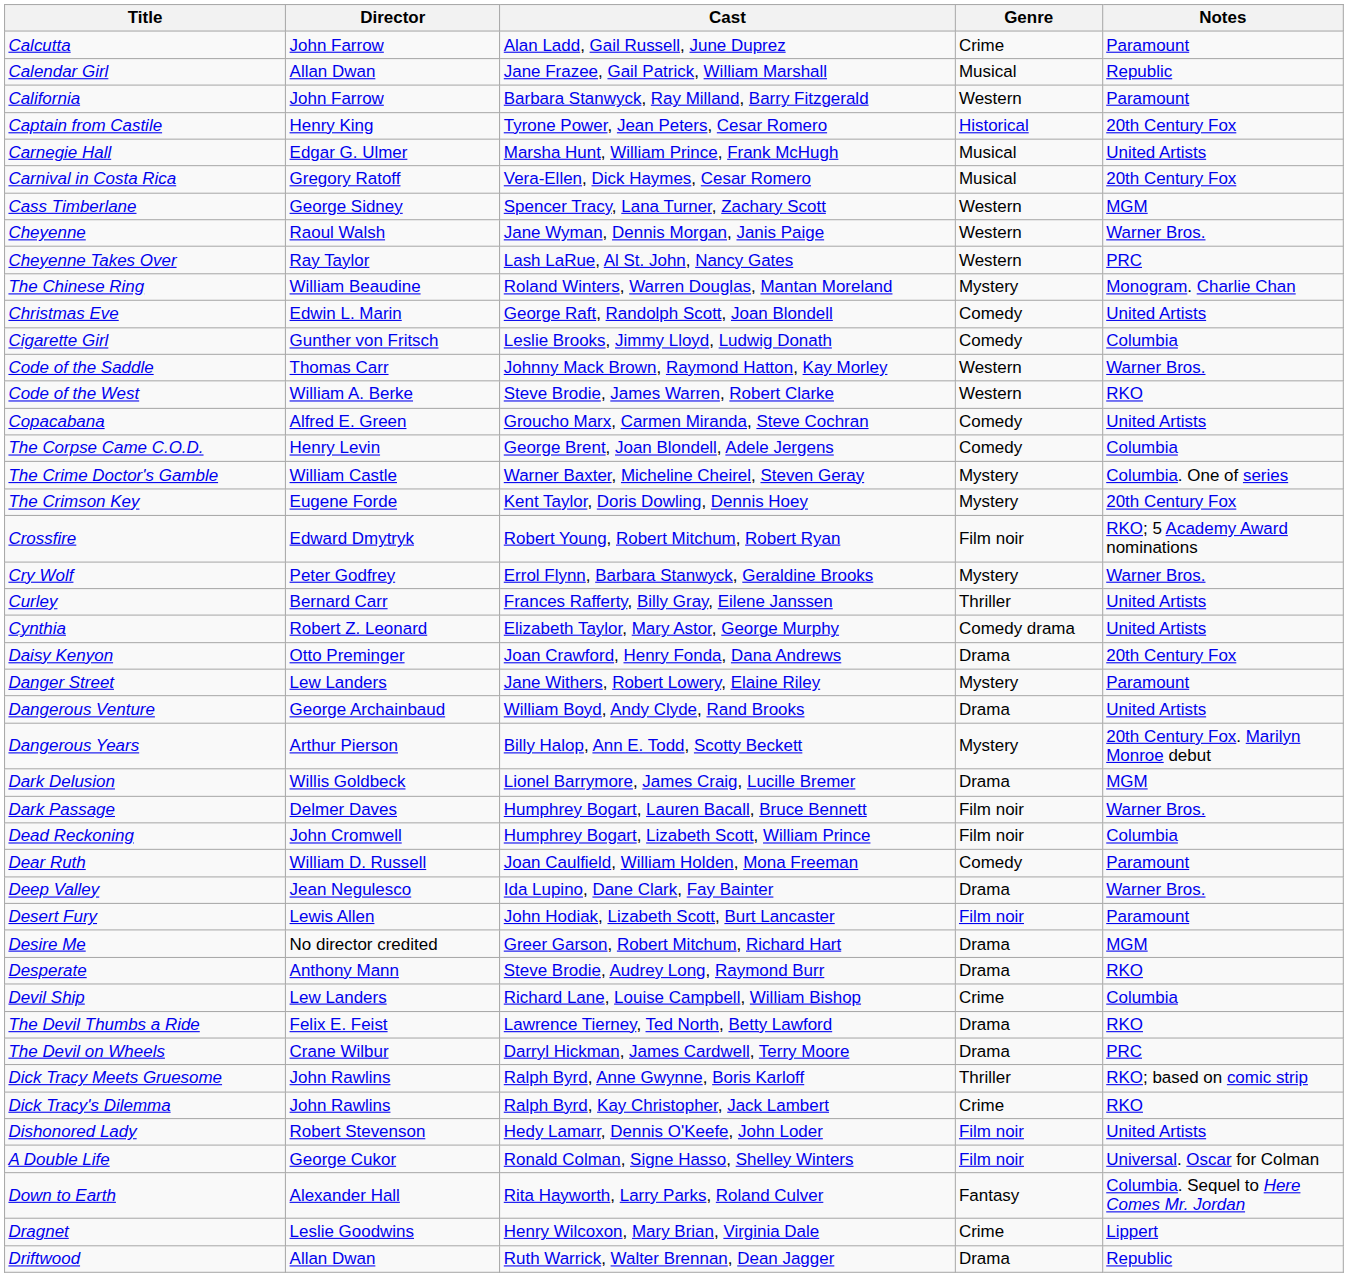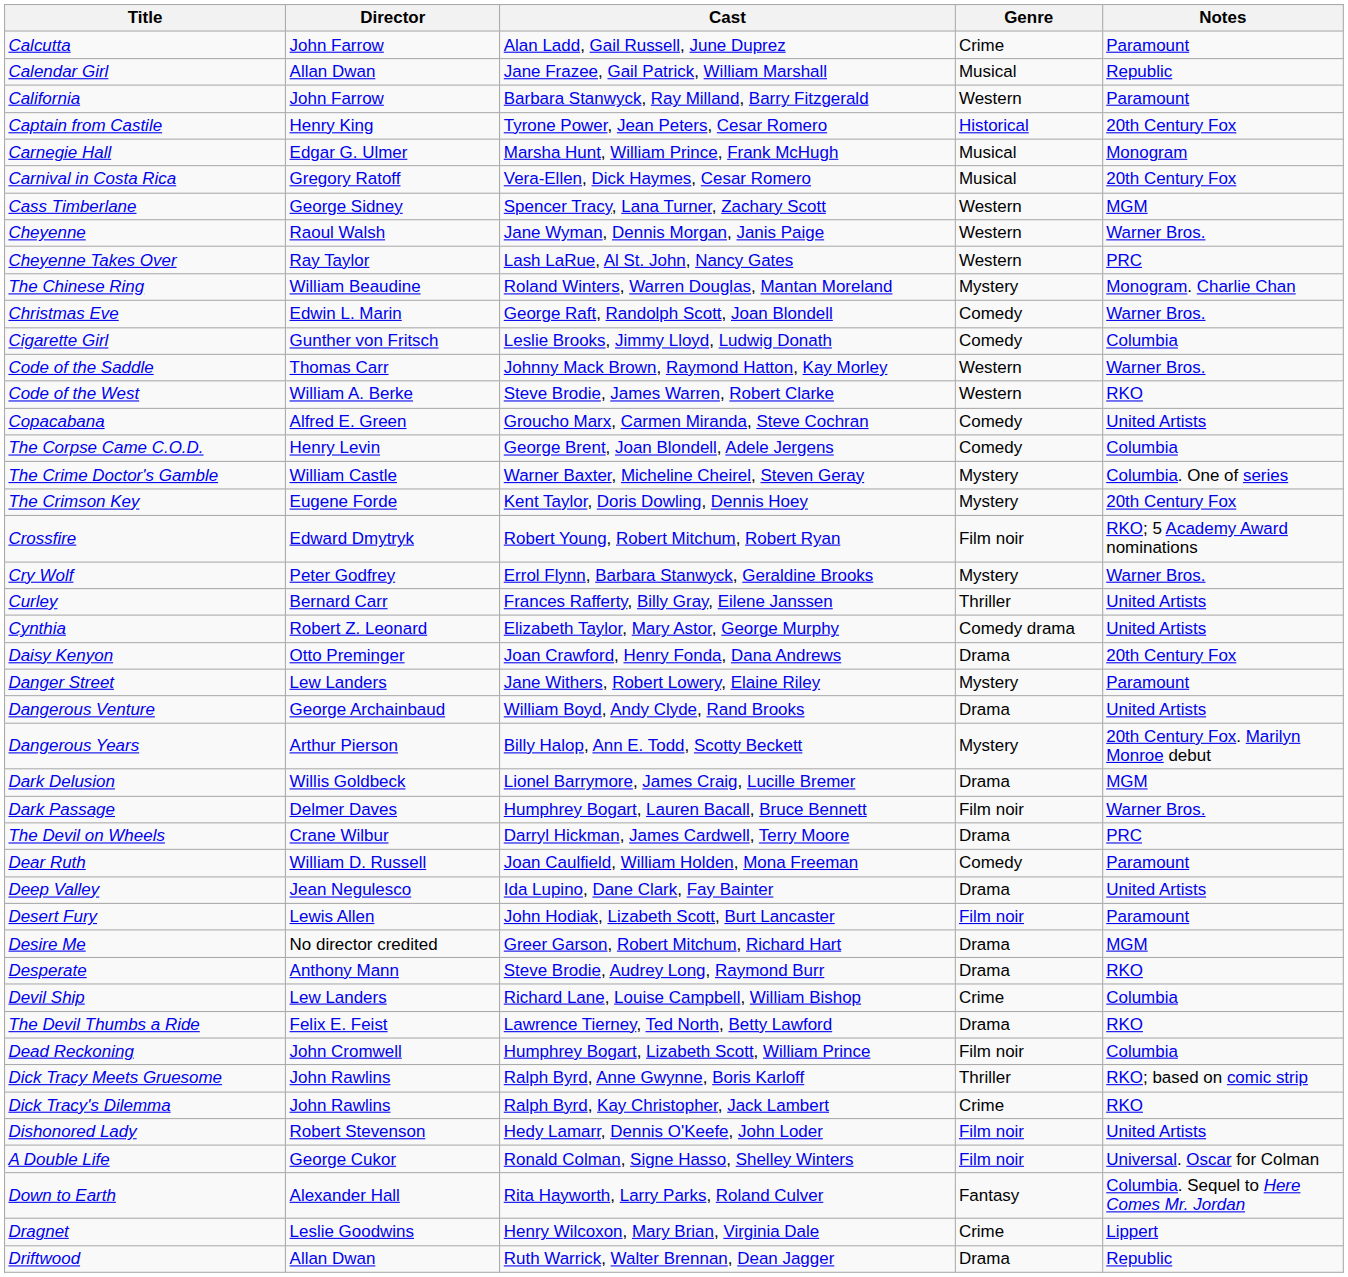 <table class="wikitable" style="width:100%;">
 <tr>
 <th style="width:21%;">Title</th>
 <th style="width:16%;">Director</th>
 <th style="width:34%;">Cast</th>
 <th style="width:11%;">Genre</th>
 <th style="width:18%;">Notes</th>
 </tr>
 <tr>
 <td><em><a href='#'>Calcutta</a></em></td>
 <td><a href='#'>John Farrow</a></td>
 <td><a href='#'>Alan Ladd</a>, <a href='#'>Gail Russell</a>, <a href='#'>June Duprez</a></td>
 <td>Crime</td>
 <td><a href='#'>Paramount</a></td>
 </tr>
 <tr>
 <td><em><a href='#'>Calendar Girl</a></em></td>
 <td><a href='#'>Allan Dwan</a></td>
 <td><a href='#'>Jane Frazee</a>, <a href='#'>Gail Patrick</a>, <a href='#'>William Marshall</a></td>
 <td>Musical</td>
 <td><a href='#'>Republic</a></td>
 </tr>
 <tr>
 <td><em><a href='#'>California</a></em></td>
 <td><a href='#'>John Farrow</a></td>
 <td><a href='#'>Barbara Stanwyck</a>, <a href='#'>Ray Milland</a>, <a href='#'>Barry Fitzgerald</a></td>
 <td>Western</td>
 <td><a href='#'>Paramount</a></td>
 </tr>
 <tr>
 <td><em><a href='#'>Captain from Castile</a></em></td>
 <td><a href='#'>Henry King</a></td>
 <td><a href='#'>Tyrone Power</a>, <a href='#'>Jean Peters</a>, <a href='#'>Cesar Romero</a></td>
 <td><a href='#'>Historical</a></td>
 <td><a href='#'>20th Century Fox</a></td>
 </tr>
 <tr>
 <td><em><a href='#'>Carnegie Hall</a></em></td>
 <td><a href='#'>Edgar G. Ulmer</a></td>
 <td><a href='#'>Marsha Hunt</a>, <a href='#'>William Prince</a>, <a href='#'>Frank McHugh</a></td>
 <td>Musical</td>
-<td><a href='#'>United Artists</a></td>
+<td><a href='#'>Monogram</a></td>
 </tr>
 <tr>
 <td><em><a href='#'>Carnival in Costa Rica</a></em></td>
 <td><a href='#'>Gregory Ratoff</a></td>
 <td><a href='#'>Vera-Ellen</a>, <a href='#'>Dick Haymes</a>, <a href='#'>Cesar Romero</a></td>
 <td>Musical</td>
 <td><a href='#'>20th Century Fox</a></td>
 </tr>
 <tr>
 <td><em><a href='#'>Cass Timberlane</a></em></td>
 <td><a href='#'>George Sidney</a></td>
 <td><a href='#'>Spencer Tracy</a>, <a href='#'>Lana Turner</a>, <a href='#'>Zachary Scott</a></td>
 <td>Western</td>
 <td><a href='#'>MGM</a></td>
 </tr>
 <tr>
 <td><em><a href='#'>Cheyenne</a></em></td>
 <td><a href='#'>Raoul Walsh</a></td>
 <td><a href='#'>Jane Wyman</a>, <a href='#'>Dennis Morgan</a>, <a href='#'>Janis Paige</a></td>
 <td>Western</td>
 <td><a href='#'>Warner Bros.</a></td>
 </tr>
 <tr>
 <td><em><a href='#'>Cheyenne Takes Over</a></em></td>
 <td><a href='#'>Ray Taylor</a></td>
 <td><a href='#'>Lash LaRue</a>, <a href='#'>Al St. John</a>, <a href='#'>Nancy Gates</a></td>
 <td>Western</td>
 <td><a href='#'>PRC</a></td>
 </tr>
 <tr>
 <td><em><a href='#'>The Chinese Ring</a></em></td>
 <td><a href='#'>William Beaudine</a></td>
 <td><a href='#'>Roland Winters</a>, <a href='#'>Warren Douglas</a>, <a href='#'>Mantan Moreland</a></td>
 <td>Mystery</td>
 <td><a href='#'>Monogram</a>. <a href='#'>Charlie Chan</a></td>
 </tr>
 <tr>
 <td><em><a href='#'>Christmas Eve</a></em></td>
 <td><a href='#'>Edwin L. Marin</a></td>
 <td><a href='#'>George Raft</a>, <a href='#'>Randolph Scott</a>, <a href='#'>Joan Blondell</a></td>
 <td>Comedy</td>
-<td><a href='#'>United Artists</a></td>
+<td><a href='#'>Warner Bros.</a></td>
 </tr>
 <tr>
 <td><em><a href='#'>Cigarette Girl</a></em></td>
 <td><a href='#'>Gunther von Fritsch</a></td>
 <td><a href='#'>Leslie Brooks</a>, <a href='#'>Jimmy Lloyd</a>, <a href='#'>Ludwig Donath</a></td>
 <td>Comedy</td>
 <td><a href='#'>Columbia</a></td>
 </tr>
 <tr>
 <td><em><a href='#'>Code of the Saddle</a></em></td>
 <td><a href='#'>Thomas Carr</a></td>
 <td><a href='#'>Johnny Mack Brown</a>, <a href='#'>Raymond Hatton</a>, <a href='#'>Kay Morley</a></td>
 <td>Western</td>
 <td><a href='#'>Warner Bros.</a></td>
 </tr>
 <tr>
 <td><em><a href='#'>Code of the West</a></em></td>
 <td><a href='#'>William A. Berke</a></td>
 <td><a href='#'>Steve Brodie</a>, <a href='#'>James Warren</a>, <a href='#'>Robert Clarke</a></td>
 <td>Western</td>
 <td><a href='#'>RKO</a></td>
 </tr>
 <tr>
 <td><em><a href='#'>Copacabana</a></em></td>
 <td><a href='#'>Alfred E. Green</a></td>
 <td><a href='#'>Groucho Marx</a>, <a href='#'>Carmen Miranda</a>, <a href='#'>Steve Cochran</a></td>
 <td>Comedy</td>
 <td><a href='#'>United Artists</a></td>
 </tr>
 <tr>
 <td><em><a href='#'>The Corpse Came C.O.D.</a></em></td>
 <td><a href='#'>Henry Levin</a></td>
 <td><a href='#'>George Brent</a>, <a href='#'>Joan Blondell</a>, <a href='#'>Adele Jergens</a></td>
 <td>Comedy</td>
 <td><a href='#'>Columbia</a></td>
 </tr>
 <tr>
 <td><em><a href='#'>The Crime Doctor's Gamble</a></em></td>
 <td><a href='#'>William Castle</a></td>
 <td><a href='#'>Warner Baxter</a>, <a href='#'>Micheline Cheirel</a>, <a href='#'>Steven Geray</a></td>
 <td>Mystery</td>
 <td><a href='#'>Columbia</a>. One of <a href='#'>series</a></td>
 </tr>
 <tr>
 <td><em><a href='#'>The Crimson Key</a></em></td>
 <td><a href='#'>Eugene Forde</a></td>
 <td><a href='#'>Kent Taylor</a>, <a href='#'>Doris Dowling</a>, <a href='#'>Dennis Hoey</a></td>
 <td>Mystery</td>
 <td><a href='#'>20th Century Fox</a></td>
 </tr>
 <tr>
 <td><em><a href='#'>Crossfire</a></em></td>
 <td><a href='#'>Edward Dmytryk</a></td>
 <td><a href='#'>Robert Young</a>, <a href='#'>Robert Mitchum</a>, <a href='#'>Robert Ryan</a></td>
 <td>Film noir</td>
 <td><a href='#'>RKO</a>; 5 <a href='#'>Academy Award</a> nominations</td>
 </tr>
 <tr>
 <td><em><a href='#'>Cry Wolf</a></em></td>
 <td><a href='#'>Peter Godfrey</a></td>
 <td><a href='#'>Errol Flynn</a>, <a href='#'>Barbara Stanwyck</a>, <a href='#'>Geraldine Brooks</a></td>
 <td>Mystery</td>
 <td><a href='#'>Warner Bros.</a></td>
 </tr>
 <tr>
 <td><em><a href='#'>Curley</a></em></td>
 <td><a href='#'>Bernard Carr</a></td>
 <td><a href='#'>Frances Rafferty</a>, <a href='#'>Billy Gray</a>, <a href='#'>Eilene Janssen</a></td>
 <td>Thriller</td>
 <td><a href='#'>United Artists</a></td>
 </tr>
 <tr>
 <td><em><a href='#'>Cynthia</a></em></td>
 <td><a href='#'>Robert Z. Leonard</a></td>
 <td><a href='#'>Elizabeth Taylor</a>, <a href='#'>Mary Astor</a>, <a href='#'>George Murphy</a></td>
 <td>Comedy drama</td>
 <td><a href='#'>United Artists</a></td>
 </tr>
 <tr>
 <td><em><a href='#'>Daisy Kenyon</a></em></td>
 <td><a href='#'>Otto Preminger</a></td>
 <td><a href='#'>Joan Crawford</a>, <a href='#'>Henry Fonda</a>, <a href='#'>Dana Andrews</a></td>
 <td>Drama</td>
 <td><a href='#'>20th Century Fox</a></td>
 </tr>
 <tr>
 <td><em><a href='#'>Danger Street</a></em></td>
 <td><a href='#'>Lew Landers</a></td>
 <td><a href='#'>Jane Withers</a>, <a href='#'>Robert Lowery</a>, <a href='#'>Elaine Riley</a></td>
 <td>Mystery</td>
 <td><a href='#'>Paramount</a></td>
 </tr>
 <tr>
 <td><em><a href='#'>Dangerous Venture</a></em></td>
 <td><a href='#'>George Archainbaud</a></td>
 <td><a href='#'>William Boyd</a>, <a href='#'>Andy Clyde</a>, <a href='#'>Rand Brooks</a></td>
 <td>Drama</td>
 <td><a href='#'>United Artists</a></td>
 </tr>
 <tr>
 <td><em><a href='#'>Dangerous Years</a></em></td>
 <td><a href='#'>Arthur Pierson</a></td>
 <td><a href='#'>Billy Halop</a>, <a href='#'>Ann E. Todd</a>, <a href='#'>Scotty Beckett</a></td>
 <td>Mystery</td>
 <td><a href='#'>20th Century Fox</a>. <a href='#'>Marilyn Monroe</a> debut</td>
 </tr>
 <tr>
 <td><em><a href='#'>Dark Delusion</a></em></td>
 <td><a href='#'>Willis Goldbeck</a></td>
 <td><a href='#'>Lionel Barrymore</a>, <a href='#'>James Craig</a>, <a href='#'>Lucille Bremer</a></td>
 <td>Drama</td>
 <td><a href='#'>MGM</a></td>
 </tr>
 <tr>
 <td><em><a href='#'>Dark Passage</a></em></td>
 <td><a href='#'>Delmer Daves</a></td>
 <td><a href='#'>Humphrey Bogart</a>, <a href='#'>Lauren Bacall</a>, <a href='#'>Bruce Bennett</a></td>
 <td>Film noir</td>
 <td><a href='#'>Warner Bros.</a></td>
 </tr>
 <tr>
-<td><em><a href='#'>Dead Reckoning</a></em></td>
-<td><a href='#'>John Cromwell</a></td>
-<td><a href='#'>Humphrey Bogart</a>, <a href='#'>Lizabeth Scott</a>, <a href='#'>William Prince</a></td>
-<td>Film noir</td>
-<td><a href='#'>Columbia</a></td>
+<td><em><a href='#'>The Devil on Wheels</a></em></td>
+<td><a href='#'>Crane Wilbur</a></td>
+<td><a href='#'>Darryl Hickman</a>, <a href='#'>James Cardwell</a>, <a href='#'>Terry Moore</a></td>
+<td>Drama</td>
+<td><a href='#'>PRC</a></td>
 </tr>
 <tr>
 <td><em><a href='#'>Dear Ruth</a></em></td>
 <td><a href='#'>William D. Russell</a></td>
 <td><a href='#'>Joan Caulfield</a>, <a href='#'>William Holden</a>, <a href='#'>Mona Freeman</a></td>
 <td>Comedy</td>
 <td><a href='#'>Paramount</a></td>
 </tr>
 <tr>
 <td><em><a href='#'>Deep Valley</a></em></td>
 <td><a href='#'>Jean Negulesco</a></td>
 <td><a href='#'>Ida Lupino</a>, <a href='#'>Dane Clark</a>, <a href='#'>Fay Bainter</a></td>
 <td>Drama</td>
-<td><a href='#'>Warner Bros.</a></td>
+<td><a href='#'>United Artists</a></td>
 </tr>
 <tr>
 <td><em><a href='#'>Desert Fury</a></em></td>
 <td><a href='#'>Lewis Allen</a></td>
 <td><a href='#'>John Hodiak</a>, <a href='#'>Lizabeth Scott</a>, <a href='#'>Burt Lancaster</a></td>
 <td><a href='#'>Film noir</a></td>
 <td><a href='#'>Paramount</a></td>
 </tr>
 <tr>
 <td><em><a href='#'>Desire Me</a></em></td>
 <td>No director credited</td>
 <td><a href='#'>Greer Garson</a>, <a href='#'>Robert Mitchum</a>, <a href='#'>Richard Hart</a></td>
 <td>Drama</td>
 <td><a href='#'>MGM</a></td>
 </tr>
 <tr>
 <td><em><a href='#'>Desperate</a></em></td>
 <td><a href='#'>Anthony Mann</a></td>
 <td><a href='#'>Steve Brodie</a>, <a href='#'>Audrey Long</a>, <a href='#'>Raymond Burr</a></td>
 <td>Drama</td>
 <td><a href='#'>RKO</a></td>
 </tr>
 <tr>
 <td><em><a href='#'>Devil Ship</a></em></td>
 <td><a href='#'>Lew Landers</a></td>
 <td><a href='#'>Richard Lane</a>, <a href='#'>Louise Campbell</a>, <a href='#'>William Bishop</a></td>
 <td>Crime</td>
 <td><a href='#'>Columbia</a></td>
 </tr>
 <tr>
 <td><em><a href='#'>The Devil Thumbs a Ride</a></em></td>
 <td><a href='#'>Felix E. Feist</a></td>
 <td><a href='#'>Lawrence Tierney</a>, <a href='#'>Ted North</a>, <a href='#'>Betty Lawford</a></td>
 <td>Drama</td>
 <td><a href='#'>RKO</a></td>
 </tr>
 <tr>
-<td><em><a href='#'>The Devil on Wheels</a></em></td>
-<td><a href='#'>Crane Wilbur</a></td>
-<td><a href='#'>Darryl Hickman</a>, <a href='#'>James Cardwell</a>, <a href='#'>Terry Moore</a></td>
-<td>Drama</td>
-<td><a href='#'>PRC</a></td>
+<td><em><a href='#'>Dead Reckoning</a></em></td>
+<td><a href='#'>John Cromwell</a></td>
+<td><a href='#'>Humphrey Bogart</a>, <a href='#'>Lizabeth Scott</a>, <a href='#'>William Prince</a></td>
+<td>Film noir</td>
+<td><a href='#'>Columbia</a></td>
 </tr>
 <tr>
 <td><em><a href='#'>Dick Tracy Meets Gruesome</a></em></td>
 <td><a href='#'>John Rawlins</a></td>
 <td><a href='#'>Ralph Byrd</a>, <a href='#'>Anne Gwynne</a>, <a href='#'>Boris Karloff</a></td>
 <td>Thriller</td>
 <td><a href='#'>RKO</a>; based on <a href='#'>comic strip</a></td>
 </tr>
 <tr>
 <td><em><a href='#'>Dick Tracy's Dilemma</a></em></td>
 <td><a href='#'>John Rawlins</a></td>
 <td><a href='#'>Ralph Byrd</a>, <a href='#'>Kay Christopher</a>, <a href='#'>Jack Lambert</a></td>
 <td>Crime</td>
 <td><a href='#'>RKO</a></td>
 </tr>
 <tr>
 <td><em><a href='#'>Dishonored Lady</a></em></td>
 <td><a href='#'>Robert Stevenson</a></td>
 <td><a href='#'>Hedy Lamarr</a>, <a href='#'>Dennis O'Keefe</a>, <a href='#'>John Loder</a></td>
 <td><a href='#'>Film noir</a></td>
 <td><a href='#'>United Artists</a></td>
 </tr>
 <tr>
 <td><em><a href='#'>A Double Life</a></em></td>
 <td><a href='#'>George Cukor</a></td>
 <td><a href='#'>Ronald Colman</a>, <a href='#'>Signe Hasso</a>, <a href='#'>Shelley Winters</a></td>
 <td><a href='#'>Film noir</a></td>
 <td><a href='#'>Universal</a>. <a href='#'>Oscar</a> for Colman</td>
 </tr>
 <tr>
 <td><em><a href='#'>Down to Earth</a></em></td>
 <td><a href='#'>Alexander Hall</a></td>
 <td><a href='#'>Rita Hayworth</a>, <a href='#'>Larry Parks</a>, <a href='#'>Roland Culver</a></td>
 <td>Fantasy</td>
 <td><a href='#'>Columbia</a>. Sequel to <em><a href='#'>Here Comes Mr. Jordan</a></em></td>
 </tr>
 <tr>
 <td><em><a href='#'>Dragnet</a></em></td>
 <td><a href='#'>Leslie Goodwins</a></td>
 <td><a href='#'>Henry Wilcoxon</a>, <a href='#'>Mary Brian</a>, <a href='#'>Virginia Dale</a></td>
 <td>Crime</td>
 <td><a href='#'>Lippert</a></td>
 </tr>
 <tr>
 <td><em><a href='#'>Driftwood</a></em></td>
 <td><a href='#'>Allan Dwan</a></td>
 <td><a href='#'>Ruth Warrick</a>, <a href='#'>Walter Brennan</a>, <a href='#'>Dean Jagger</a></td>
 <td>Drama</td>
 <td><a href='#'>Republic</a></td>
 </tr>
 </table>
